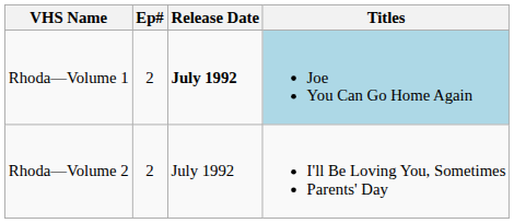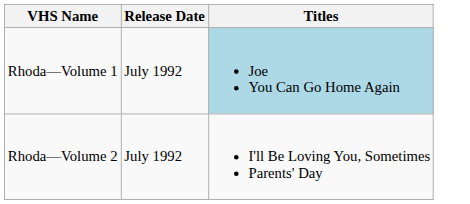 <table class="wikitable">
 <tr>
 <th>VHS Name</th>
-<th>Ep#</th>
 <th>Release Date</th>
 <th>Titles</th>
 </tr>
 <tr>
 <td>Rhoda—Volume 1</td>
-<td style="text-align:center;">2</td>
-<td><strong>July 1992</strong></td>
+<td>July 1992</td>
 <td style="background: lightblue;"><br><ul><li>Joe</li><li>You Can Go Home Again</li></ul></td>
 </tr>
 <tr>
 <td>Rhoda—Volume 2</td>
-<td style="text-align:center;">2</td>
 <td>July 1992</td>
 <td><br><ul><li>I'll Be Loving You, Sometimes</li><li>Parents' Day</li></ul></td>
 </tr>
 </table>
